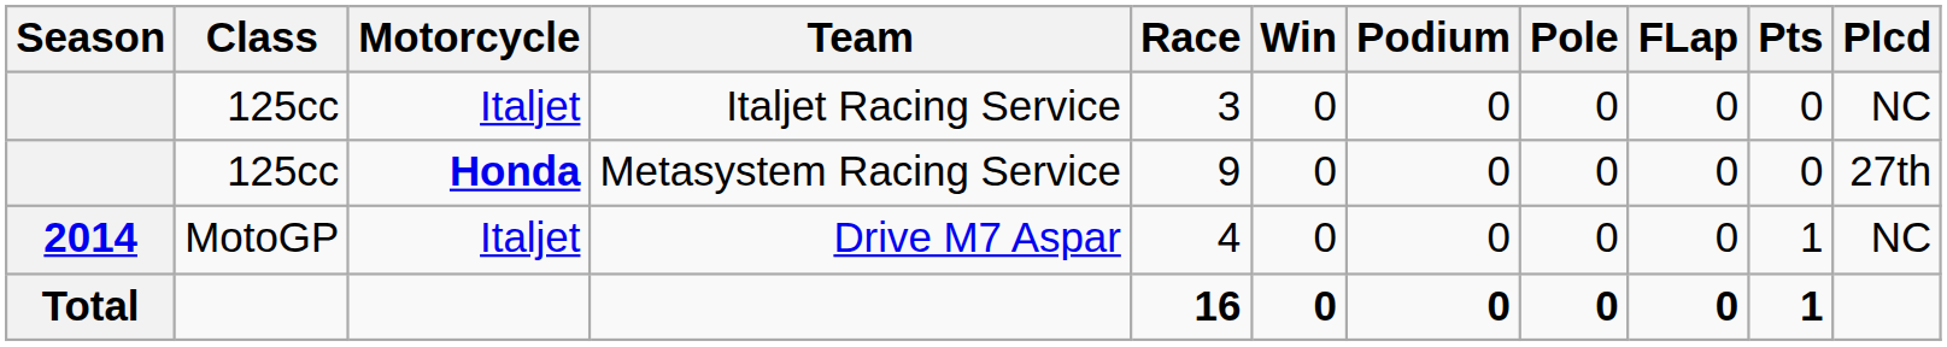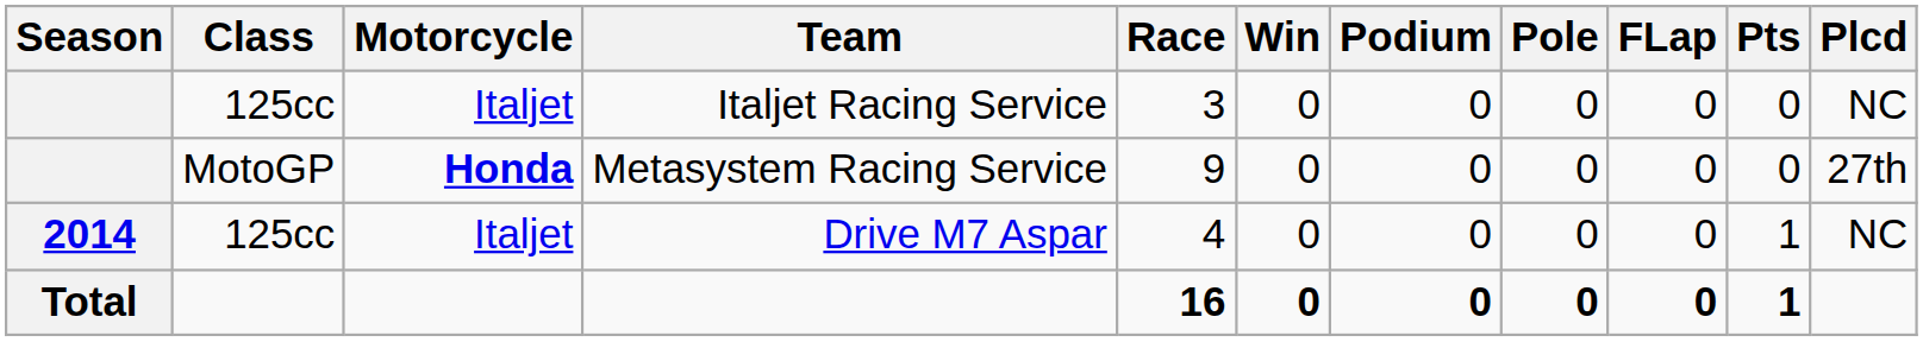 <table class="wikitable" style=text-align:right>
 <tr>
 <th>Season</th>
 <th>Class</th>
 <th>Motorcycle</th>
 <th>Team</th>
 <th>Race</th>
 <th>Win</th>
 <th>Podium</th>
 <th>Pole</th>
 <th>FLap</th>
 <th>Pts</th>
 <th>Plcd</th>
 </tr>
 <tr>
 <th></th>
 <td>125cc</td>
 <td><a href='#'>Italjet</a></td>
 <td>Italjet Racing Service</td>
 <td>3</td>
 <td>0</td>
 <td>0</td>
 <td>0</td>
 <td>0</td>
 <td>0</td>
 <td>NC</td>
 </tr>
 <tr>
 <th></th>
-<td>125cc</td>
+<td>MotoGP</td>
 <td><strong><a href='#'>Honda</a></strong></td>
 <td>Metasystem Racing Service</td>
 <td>9</td>
 <td>0</td>
 <td>0</td>
 <td>0</td>
 <td>0</td>
 <td>0</td>
 <td>27th</td>
 </tr>
 <tr>
 <th><a href='#'>2014</a></th>
-<td>MotoGP</td>
+<td>125cc</td>
 <td><a href='#'>Italjet</a></td>
 <td><a href='#'>Drive M7 Aspar</a></td>
 <td>4</td>
 <td>0</td>
 <td>0</td>
 <td>0</td>
 <td>0</td>
 <td>1</td>
 <td>NC</td>
 </tr>
 <tr>
 <th>Total</th>
 <td></td>
 <td></td>
 <td></td>
 <td><strong>16</strong></td>
 <td><strong>0</strong></td>
 <td><strong>0</strong></td>
 <td><strong>0</strong></td>
 <td><strong>0</strong></td>
 <td><strong>1</strong></td>
 <td></td>
 </tr>
 </table>
